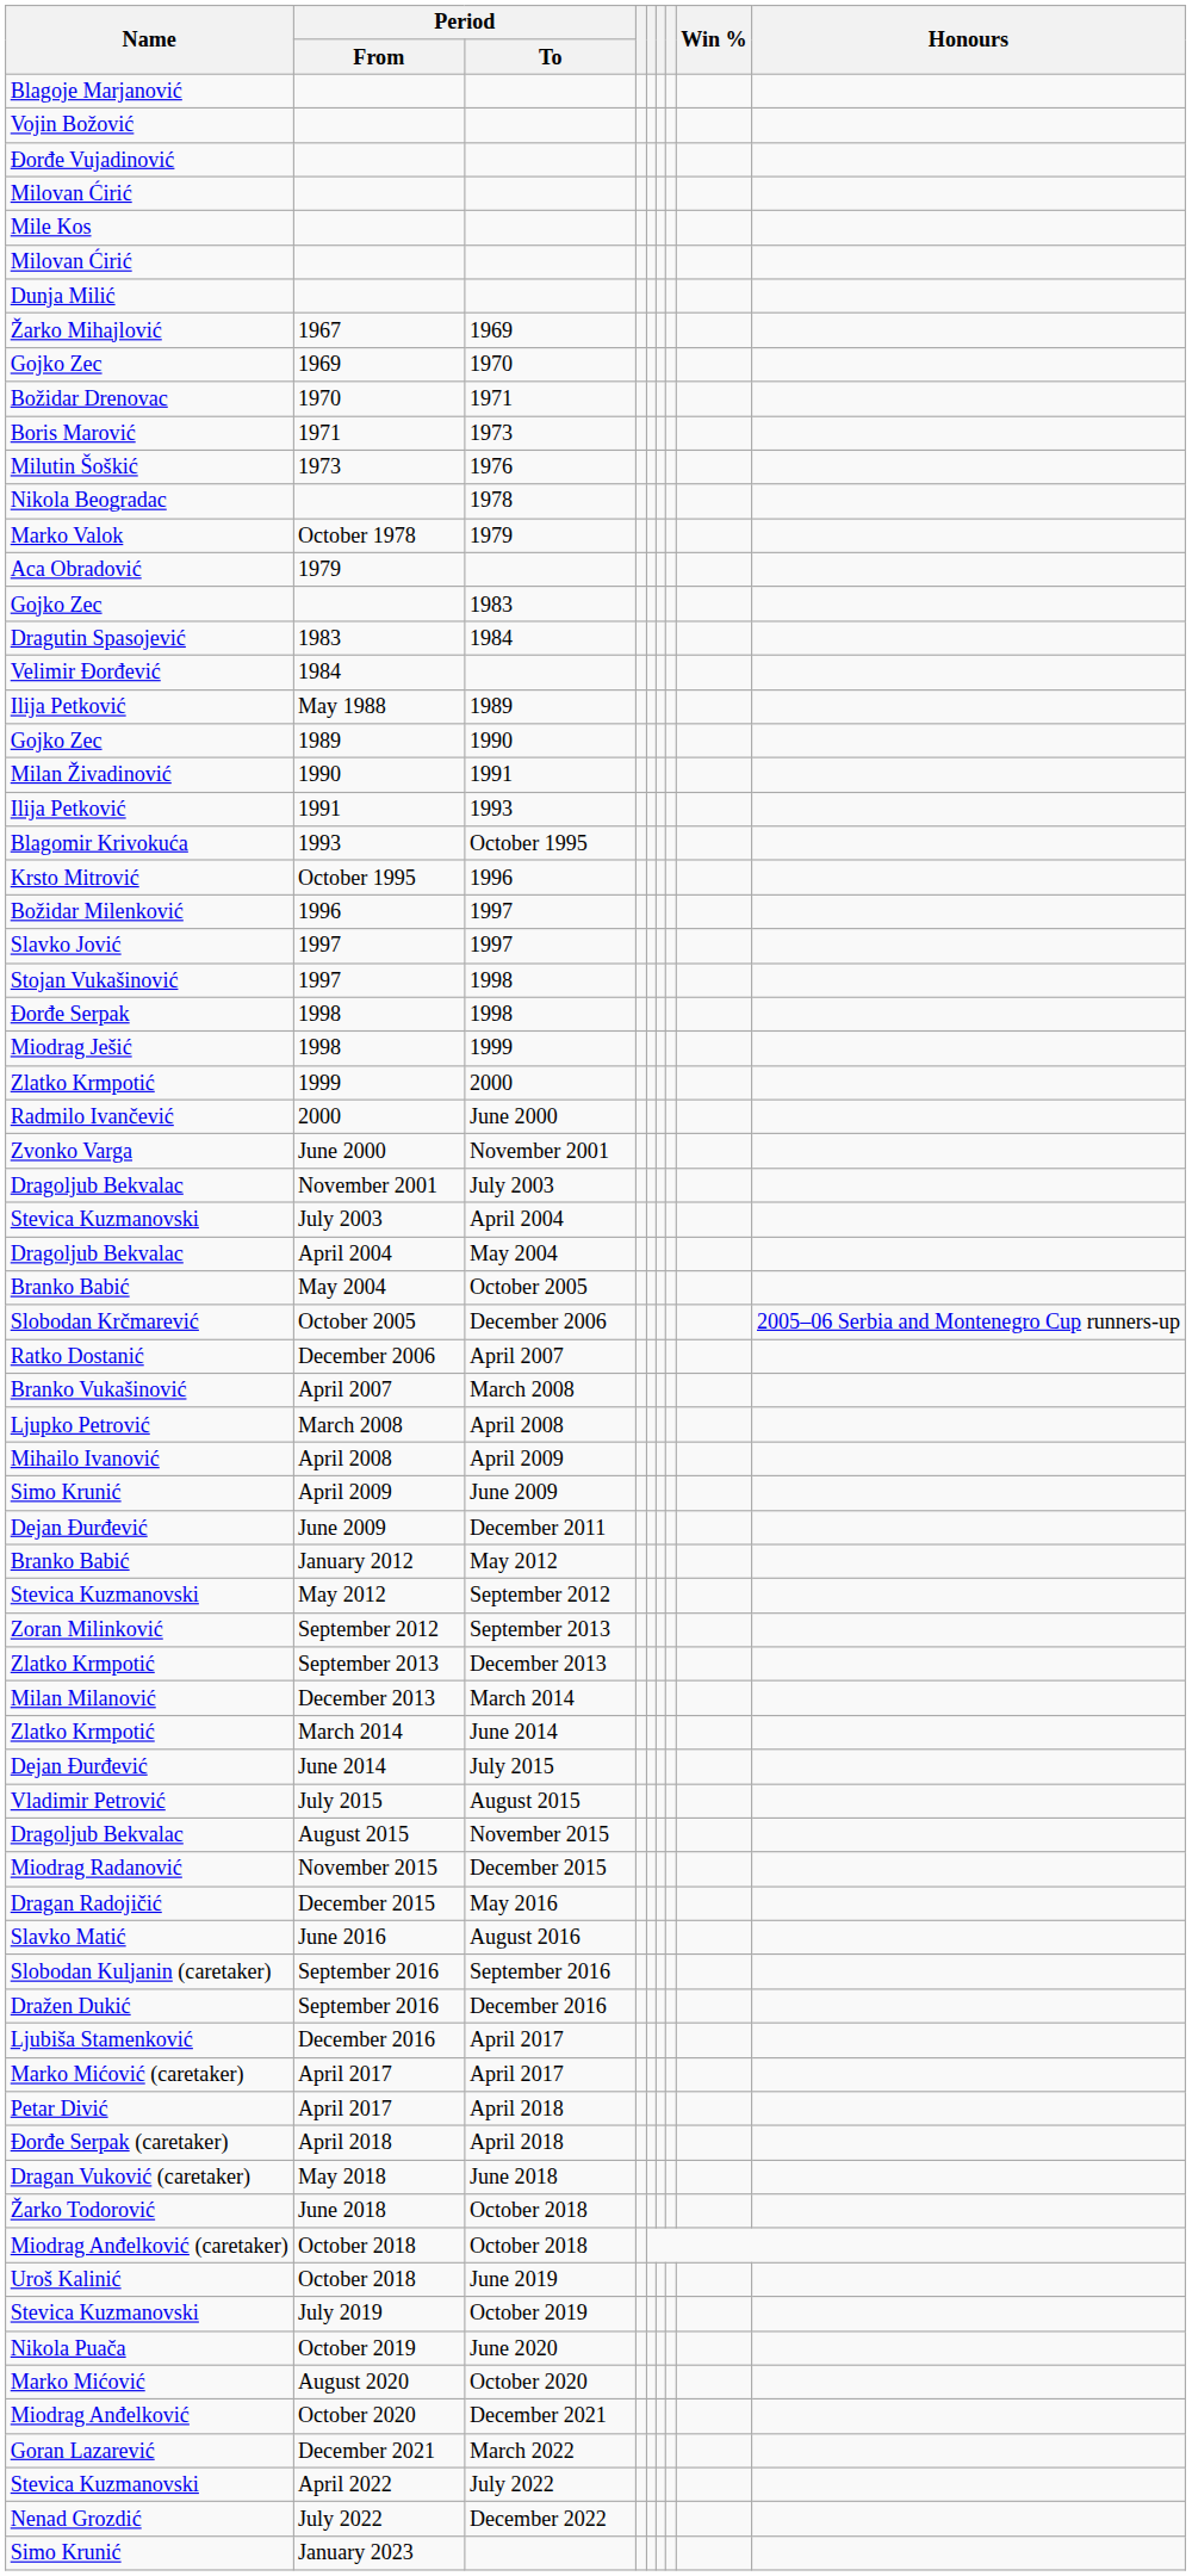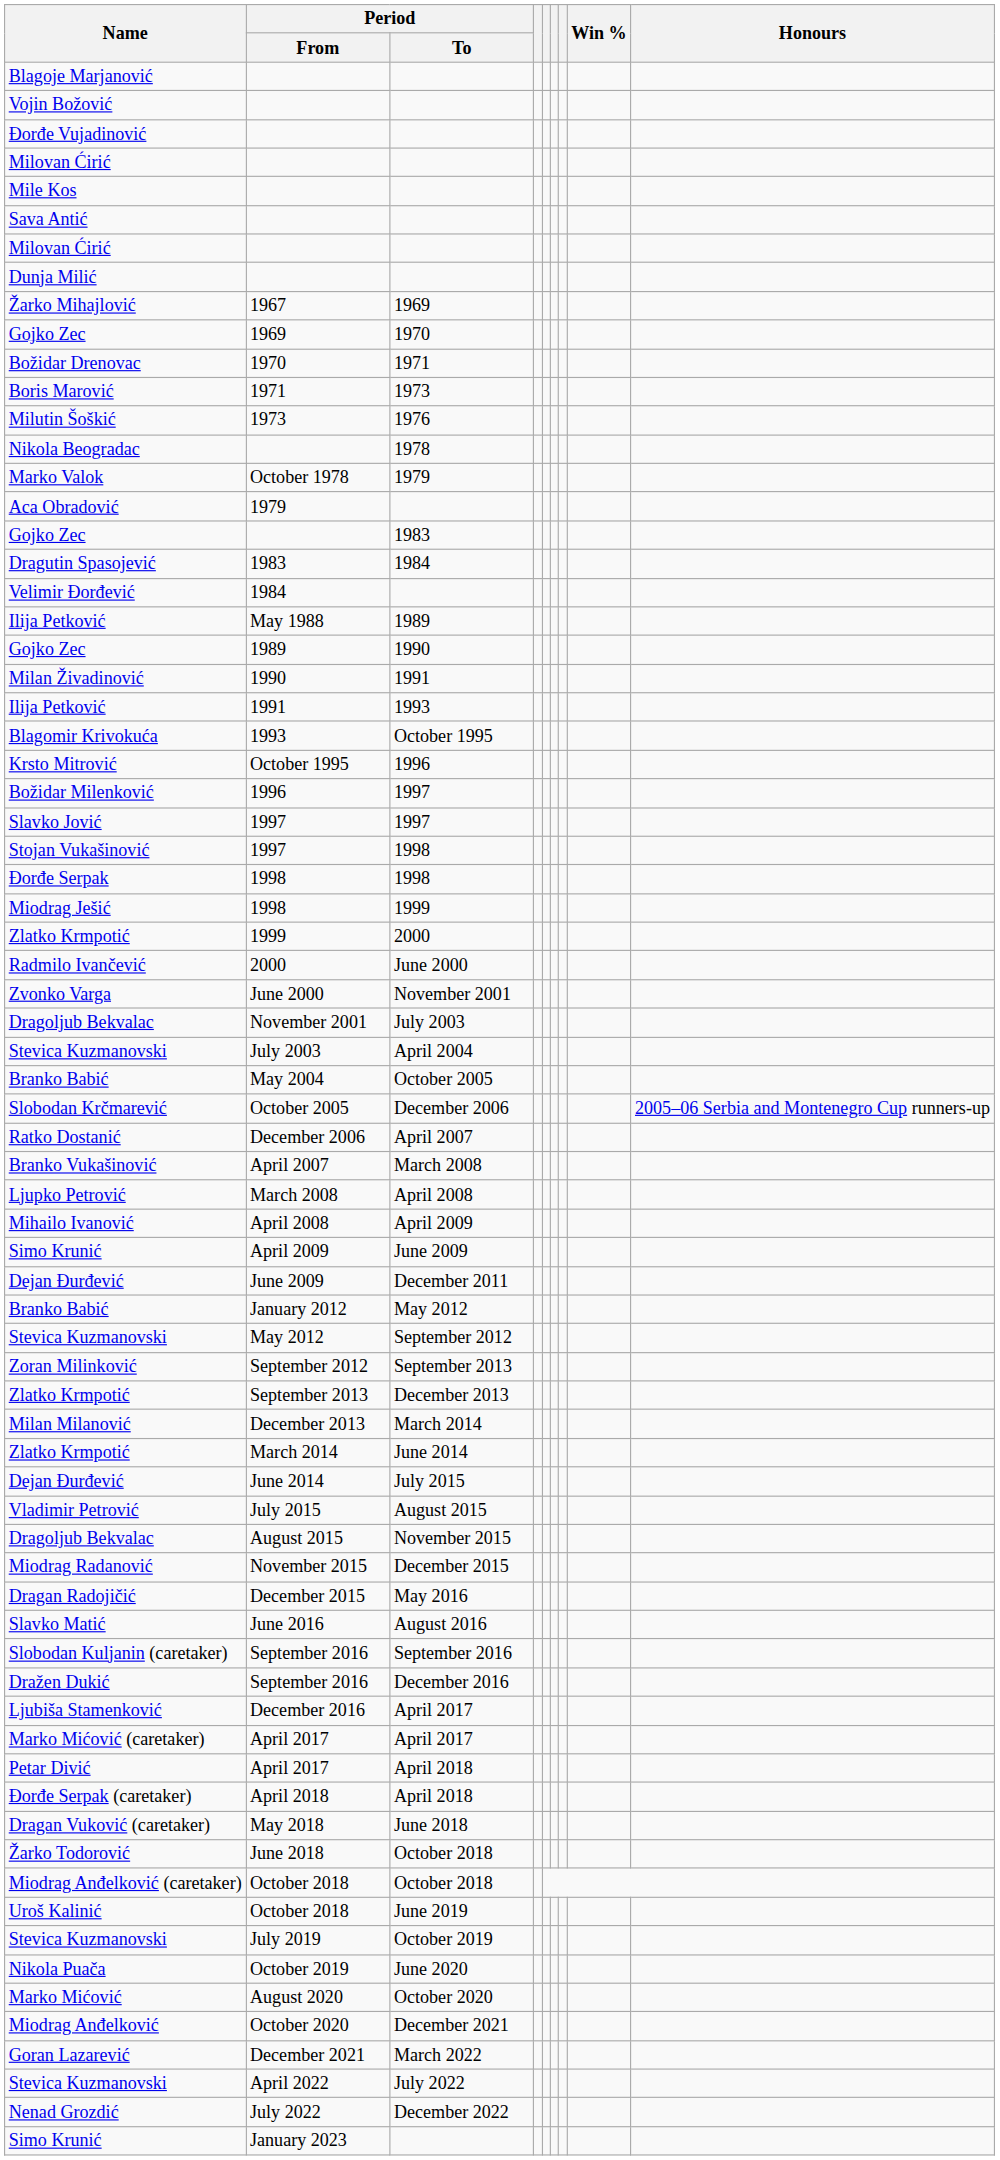 <table class="wikitable sortable">
 <tr>
 <th rowspan="2">Name</th>
 <th colspan="2">Period</th>
 <th rowspan="2"></th>
 <th rowspan="2"></th>
 <th rowspan="2"></th>
 <th rowspan="2"></th>
 <th rowspan="2">Win %</th>
 <th rowspan="2">Honours</th>
 </tr>
 <tr>
 <th width="120">From</th>
 <th width="120">To</th>
 </tr>
 <tr>
 <td> <a href='#'>Blagoje Marjanović</a></td>
 <td></td>
 <td></td>
 <td></td>
 <td></td>
 <td></td>
 <td></td>
 <td></td>
 <td></td>
 </tr>
 <tr>
 <td> <a href='#'>Vojin Božović</a></td>
 <td></td>
 <td></td>
 <td></td>
 <td></td>
 <td></td>
 <td></td>
 <td></td>
 <td></td>
 </tr>
 <tr>
 <td> <a href='#'>Đorđe Vujadinović</a></td>
 <td></td>
 <td></td>
 <td></td>
 <td></td>
 <td></td>
 <td></td>
 <td></td>
 <td></td>
 </tr>
 <tr>
 <td> <a href='#'>Milovan Ćirić</a></td>
 <td></td>
 <td></td>
 <td></td>
 <td></td>
 <td></td>
 <td></td>
 <td></td>
 <td></td>
 </tr>
 <tr>
 <td> <a href='#'>Mile Kos</a></td>
+<td></td>
+<td></td>
+<td></td>
+<td></td>
+<td></td>
+<td></td>
+<td></td>
+<td></td>
+</tr>
+<tr>
+<td> <a href='#'>Sava Antić</a></td>
 <td></td>
 <td></td>
 <td></td>
 <td></td>
 <td></td>
 <td></td>
 <td></td>
 <td></td>
 </tr>
 <tr>
 <td> <a href='#'>Milovan Ćirić</a></td>
 <td></td>
 <td></td>
 <td></td>
 <td></td>
 <td></td>
 <td></td>
 <td></td>
 <td></td>
 </tr>
 <tr>
 <td> <a href='#'>Dunja Milić</a></td>
 <td></td>
 <td></td>
 <td></td>
 <td></td>
 <td></td>
 <td></td>
 <td></td>
 <td></td>
 </tr>
 <tr>
 <td> <a href='#'>Žarko Mihajlović</a></td>
 <td>1967</td>
 <td>1969</td>
 <td></td>
 <td></td>
 <td></td>
 <td></td>
 <td></td>
 <td></td>
 </tr>
 <tr>
 <td> <a href='#'>Gojko Zec</a></td>
 <td>1969</td>
 <td>1970</td>
 <td></td>
 <td></td>
 <td></td>
 <td></td>
 <td></td>
 <td></td>
 </tr>
 <tr>
 <td> <a href='#'>Božidar Drenovac</a></td>
 <td>1970</td>
 <td>1971</td>
 <td></td>
 <td></td>
 <td></td>
 <td></td>
 <td></td>
 <td></td>
 </tr>
 <tr>
 <td> <a href='#'>Boris Marović</a></td>
 <td>1971</td>
 <td>1973</td>
 <td></td>
 <td></td>
 <td></td>
 <td></td>
 <td></td>
 <td></td>
 </tr>
 <tr>
 <td> <a href='#'>Milutin Šoškić</a></td>
 <td>1973</td>
 <td>1976</td>
 <td></td>
 <td></td>
 <td></td>
 <td></td>
 <td></td>
 <td></td>
 </tr>
 <tr>
 <td> <a href='#'>Nikola Beogradac</a></td>
 <td></td>
 <td>1978</td>
 <td></td>
 <td></td>
 <td></td>
 <td></td>
 <td></td>
 <td></td>
 </tr>
 <tr>
 <td> <a href='#'>Marko Valok</a></td>
 <td>October 1978</td>
 <td>1979</td>
 <td></td>
 <td></td>
 <td></td>
 <td></td>
 <td></td>
 <td></td>
 </tr>
 <tr>
 <td> <a href='#'>Aca Obradović</a></td>
 <td>1979</td>
 <td></td>
 <td></td>
 <td></td>
 <td></td>
 <td></td>
 <td></td>
 <td></td>
 </tr>
 <tr>
 <td> <a href='#'>Gojko Zec</a></td>
 <td></td>
 <td>1983</td>
 <td></td>
 <td></td>
 <td></td>
 <td></td>
 <td></td>
 <td></td>
 </tr>
 <tr>
 <td> <a href='#'>Dragutin Spasojević</a></td>
 <td>1983</td>
 <td>1984</td>
 <td></td>
 <td></td>
 <td></td>
 <td></td>
 <td></td>
 <td></td>
 </tr>
 <tr>
 <td> <a href='#'>Velimir Đorđević</a></td>
 <td>1984</td>
 <td></td>
 <td></td>
 <td></td>
 <td></td>
 <td></td>
 <td></td>
 <td></td>
 </tr>
 <tr>
 <td> <a href='#'>Ilija Petković</a></td>
 <td>May 1988</td>
 <td>1989</td>
 <td></td>
 <td></td>
 <td></td>
 <td></td>
 <td></td>
 <td></td>
 </tr>
 <tr>
 <td> <a href='#'>Gojko Zec</a></td>
 <td>1989</td>
 <td>1990</td>
 <td></td>
 <td></td>
 <td></td>
 <td></td>
 <td></td>
 <td></td>
 </tr>
 <tr>
 <td> <a href='#'>Milan Živadinović</a></td>
 <td>1990</td>
 <td>1991</td>
 <td></td>
 <td></td>
 <td></td>
 <td></td>
 <td></td>
 <td></td>
 </tr>
 <tr>
 <td> <a href='#'>Ilija Petković</a></td>
 <td>1991</td>
 <td>1993</td>
 <td></td>
 <td></td>
 <td></td>
 <td></td>
 <td></td>
 <td></td>
 </tr>
 <tr>
 <td> <a href='#'>Blagomir Krivokuća</a></td>
 <td>1993</td>
 <td>October 1995</td>
 <td></td>
 <td></td>
 <td></td>
 <td></td>
 <td></td>
 <td></td>
 </tr>
 <tr>
 <td> <a href='#'>Krsto Mitrović</a></td>
 <td>October 1995</td>
 <td>1996</td>
 <td></td>
 <td></td>
 <td></td>
 <td></td>
 <td></td>
 <td></td>
 </tr>
 <tr>
 <td> <a href='#'>Božidar Milenković</a></td>
 <td>1996</td>
 <td>1997</td>
 <td></td>
 <td></td>
 <td></td>
 <td></td>
 <td></td>
 <td></td>
 </tr>
 <tr>
 <td> <a href='#'>Slavko Jović</a></td>
 <td>1997</td>
 <td>1997</td>
 <td></td>
 <td></td>
 <td></td>
 <td></td>
 <td></td>
 <td></td>
 </tr>
 <tr>
 <td> <a href='#'>Stojan Vukašinović</a></td>
 <td>1997</td>
 <td>1998</td>
 <td></td>
 <td></td>
 <td></td>
 <td></td>
 <td></td>
 <td></td>
 </tr>
 <tr>
 <td> <a href='#'>Đorđe Serpak</a></td>
 <td>1998</td>
 <td>1998</td>
 <td></td>
 <td></td>
 <td></td>
 <td></td>
 <td></td>
 <td></td>
 </tr>
 <tr>
 <td> <a href='#'>Miodrag Ješić</a></td>
 <td>1998</td>
 <td>1999</td>
 <td></td>
 <td></td>
 <td></td>
 <td></td>
 <td></td>
 <td></td>
 </tr>
 <tr>
 <td> <a href='#'>Zlatko Krmpotić</a></td>
 <td>1999</td>
 <td>2000</td>
 <td></td>
 <td></td>
 <td></td>
 <td></td>
 <td></td>
 <td></td>
 </tr>
 <tr>
 <td> <a href='#'>Radmilo Ivančević</a></td>
 <td>2000</td>
 <td>June 2000</td>
 <td></td>
 <td></td>
 <td></td>
 <td></td>
 <td></td>
 <td></td>
 </tr>
 <tr>
 <td> <a href='#'>Zvonko Varga</a></td>
 <td>June 2000</td>
 <td>November 2001</td>
 <td></td>
 <td></td>
 <td></td>
 <td></td>
 <td></td>
 <td></td>
 </tr>
 <tr>
 <td> <a href='#'>Dragoljub Bekvalac</a></td>
 <td>November 2001</td>
 <td>July 2003</td>
 <td></td>
 <td></td>
 <td></td>
 <td></td>
 <td></td>
 <td></td>
 </tr>
 <tr>
 <td> <a href='#'>Stevica Kuzmanovski</a></td>
 <td>July 2003</td>
 <td>April 2004</td>
-<td></td>
-<td></td>
-<td></td>
-<td></td>
-<td></td>
-<td></td>
-</tr>
-<tr>
-<td> <a href='#'>Dragoljub Bekvalac</a></td>
-<td>April 2004</td>
-<td>May 2004</td>
 <td></td>
 <td></td>
 <td></td>
 <td></td>
 <td></td>
 <td></td>
 </tr>
 <tr>
 <td> <a href='#'>Branko Babić</a></td>
 <td>May 2004</td>
 <td>October 2005</td>
 <td></td>
 <td></td>
 <td></td>
 <td></td>
 <td></td>
 <td></td>
 </tr>
 <tr>
 <td> <a href='#'>Slobodan Krčmarević</a></td>
 <td>October 2005</td>
 <td>December 2006</td>
 <td></td>
 <td></td>
 <td></td>
 <td></td>
 <td></td>
 <td><a href='#'>2005–06 Serbia and Montenegro Cup</a> runners-up</td>
 </tr>
 <tr>
 <td> <a href='#'>Ratko Dostanić</a></td>
 <td>December 2006</td>
 <td>April 2007</td>
 <td></td>
 <td></td>
 <td></td>
 <td></td>
 <td></td>
 <td></td>
 </tr>
 <tr>
 <td> <a href='#'>Branko Vukašinović</a></td>
 <td>April 2007</td>
 <td>March 2008</td>
 <td></td>
 <td></td>
 <td></td>
 <td></td>
 <td></td>
 <td></td>
 </tr>
 <tr>
 <td> <a href='#'>Ljupko Petrović</a></td>
 <td>March 2008</td>
 <td>April 2008</td>
 <td></td>
 <td></td>
 <td></td>
 <td></td>
 <td></td>
 <td></td>
 </tr>
 <tr>
 <td> <a href='#'>Mihailo Ivanović</a></td>
 <td>April 2008</td>
 <td>April 2009</td>
 <td></td>
 <td></td>
 <td></td>
 <td></td>
 <td></td>
 <td></td>
 </tr>
 <tr>
 <td> <a href='#'>Simo Krunić</a></td>
 <td>April 2009</td>
 <td>June 2009</td>
 <td></td>
 <td></td>
 <td></td>
 <td></td>
 <td></td>
 <td></td>
 </tr>
 <tr>
 <td> <a href='#'>Dejan Đurđević</a></td>
 <td>June 2009</td>
 <td>December 2011</td>
 <td></td>
 <td></td>
 <td></td>
 <td></td>
 <td></td>
 <td></td>
 </tr>
 <tr>
 <td> <a href='#'>Branko Babić</a></td>
 <td>January 2012</td>
 <td>May 2012</td>
 <td></td>
 <td></td>
 <td></td>
 <td></td>
 <td></td>
 <td></td>
 </tr>
 <tr>
 <td> <a href='#'>Stevica Kuzmanovski</a></td>
 <td>May 2012</td>
 <td>September 2012</td>
 <td></td>
 <td></td>
 <td></td>
 <td></td>
 <td></td>
 <td></td>
 </tr>
 <tr>
 <td> <a href='#'>Zoran Milinković</a></td>
 <td>September 2012</td>
 <td>September 2013</td>
 <td></td>
 <td></td>
 <td></td>
 <td></td>
 <td></td>
 <td></td>
 </tr>
 <tr>
 <td> <a href='#'>Zlatko Krmpotić</a></td>
 <td>September 2013</td>
 <td>December 2013</td>
 <td></td>
 <td></td>
 <td></td>
 <td></td>
 <td></td>
 <td></td>
 </tr>
 <tr>
 <td> <a href='#'>Milan Milanović</a></td>
 <td>December 2013</td>
 <td>March 2014</td>
 <td></td>
 <td></td>
 <td></td>
 <td></td>
 <td></td>
 <td></td>
 </tr>
 <tr>
 <td> <a href='#'>Zlatko Krmpotić</a></td>
 <td>March 2014</td>
 <td>June 2014</td>
 <td></td>
 <td></td>
 <td></td>
 <td></td>
 <td></td>
 <td></td>
 </tr>
 <tr>
 <td> <a href='#'>Dejan Đurđević</a></td>
 <td>June 2014</td>
 <td>July 2015</td>
 <td></td>
 <td></td>
 <td></td>
 <td></td>
 <td></td>
 <td></td>
 </tr>
 <tr>
 <td> <a href='#'>Vladimir Petrović</a></td>
 <td>July 2015</td>
 <td>August 2015</td>
 <td></td>
 <td></td>
 <td></td>
 <td></td>
 <td></td>
 <td></td>
 </tr>
 <tr>
 <td> <a href='#'>Dragoljub Bekvalac</a></td>
 <td>August 2015</td>
 <td>November 2015</td>
 <td></td>
 <td></td>
 <td></td>
 <td></td>
 <td></td>
 <td></td>
 </tr>
 <tr>
 <td> <a href='#'>Miodrag Radanović</a></td>
 <td>November 2015</td>
 <td>December 2015</td>
 <td></td>
 <td></td>
 <td></td>
 <td></td>
 <td></td>
 <td></td>
 </tr>
 <tr>
 <td> <a href='#'>Dragan Radojičić</a></td>
 <td>December 2015</td>
 <td>May 2016</td>
 <td></td>
 <td></td>
 <td></td>
 <td></td>
 <td></td>
 <td></td>
 </tr>
 <tr>
 <td> <a href='#'>Slavko Matić</a></td>
 <td>June 2016</td>
 <td>August 2016</td>
 <td></td>
 <td></td>
 <td></td>
 <td></td>
 <td></td>
 <td></td>
 </tr>
 <tr>
 <td> <a href='#'>Slobodan Kuljanin</a> (caretaker)</td>
 <td>September 2016</td>
 <td>September 2016</td>
 <td></td>
 <td></td>
 <td></td>
 <td></td>
 <td></td>
 <td></td>
 </tr>
 <tr>
 <td> <a href='#'>Dražen Dukić</a></td>
 <td>September 2016</td>
 <td>December 2016</td>
 <td></td>
 <td></td>
 <td></td>
 <td></td>
 <td></td>
 <td></td>
 </tr>
 <tr>
 <td> <a href='#'>Ljubiša Stamenković</a></td>
 <td>December 2016</td>
 <td>April 2017</td>
 <td></td>
 <td></td>
 <td></td>
 <td></td>
 <td></td>
 <td></td>
 </tr>
 <tr>
 <td> <a href='#'>Marko Mićović</a> (caretaker)</td>
 <td>April 2017</td>
 <td>April 2017</td>
 <td></td>
 <td></td>
 <td></td>
 <td></td>
 <td></td>
 <td></td>
 </tr>
 <tr>
 <td> <a href='#'>Petar Divić</a></td>
 <td>April 2017</td>
 <td>April 2018</td>
 <td></td>
 <td></td>
 <td></td>
 <td></td>
 <td></td>
 <td></td>
 </tr>
 <tr>
 <td> <a href='#'>Đorđe Serpak</a> (caretaker)</td>
 <td>April 2018</td>
 <td>April 2018</td>
 <td></td>
 <td></td>
 <td></td>
 <td></td>
 <td></td>
 <td></td>
 </tr>
 <tr>
 <td> <a href='#'>Dragan Vuković</a> (caretaker)</td>
 <td>May 2018</td>
 <td>June 2018</td>
 <td></td>
 <td></td>
 <td></td>
 <td></td>
 <td></td>
 <td></td>
 </tr>
 <tr>
 <td> <a href='#'>Žarko Todorović</a></td>
 <td>June 2018</td>
 <td>October 2018</td>
 <td></td>
 <td></td>
 <td></td>
 <td></td>
 <td></td>
 <td></td>
 </tr>
 <tr>
 <td> <a href='#'>Miodrag Anđelković</a> (caretaker)</td>
 <td>October 2018</td>
 <td>October 2018<br></td>
 <td></td>
 </tr>
 <tr>
 <td> <a href='#'>Uroš Kalinić</a></td>
 <td>October 2018</td>
 <td>June 2019</td>
 <td></td>
 <td></td>
 <td></td>
 <td></td>
 <td></td>
 <td></td>
 </tr>
 <tr>
 <td> <a href='#'>Stevica Kuzmanovski</a></td>
 <td>July 2019</td>
 <td>October 2019</td>
 <td></td>
 <td></td>
 <td></td>
 <td></td>
 <td></td>
 <td></td>
 </tr>
 <tr>
 <td> <a href='#'>Nikola Puača</a></td>
 <td>October 2019</td>
 <td>June 2020</td>
 <td></td>
 <td></td>
 <td></td>
 <td></td>
 <td></td>
 <td></td>
 </tr>
 <tr>
 <td> <a href='#'>Marko Mićović</a></td>
 <td>August 2020</td>
 <td>October 2020</td>
 <td></td>
 <td></td>
 <td></td>
 <td></td>
 <td></td>
 <td></td>
 </tr>
 <tr>
 <td> <a href='#'>Miodrag Anđelković</a></td>
 <td>October 2020</td>
 <td>December 2021</td>
 <td></td>
 <td></td>
 <td></td>
 <td></td>
 <td></td>
 <td></td>
 </tr>
 <tr>
 <td> <a href='#'>Goran Lazarević</a></td>
 <td>December 2021</td>
 <td>March 2022</td>
 <td></td>
 <td></td>
 <td></td>
 <td></td>
 <td></td>
 <td></td>
 </tr>
 <tr>
 <td> <a href='#'>Stevica Kuzmanovski</a></td>
 <td>April 2022</td>
 <td>July 2022</td>
 <td></td>
 <td></td>
 <td></td>
 <td></td>
 <td></td>
 <td></td>
 </tr>
 <tr>
 <td> <a href='#'>Nenad Grozdić</a></td>
 <td>July 2022</td>
 <td>December 2022</td>
 <td></td>
 <td></td>
 <td></td>
 <td></td>
 <td></td>
 <td></td>
 </tr>
 <tr>
 <td> <a href='#'>Simo Krunić</a></td>
 <td>January 2023</td>
 <td></td>
 <td></td>
 <td></td>
 <td></td>
 <td></td>
 <td></td>
 <td></td>
 </tr>
 </table>
